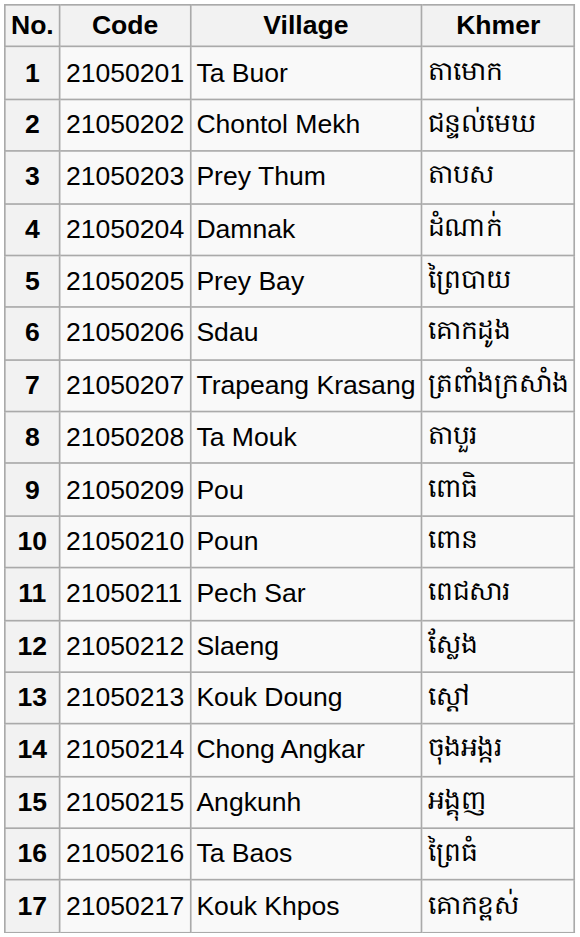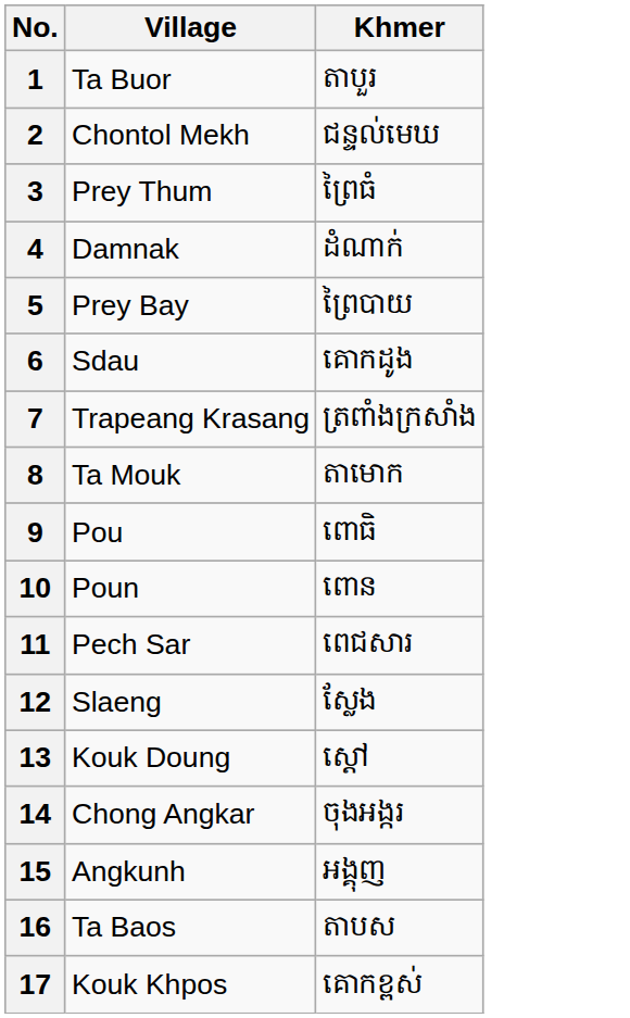 <table class="wikitable sortable mw-collapsible">
 <tr>
 <th>No.</th>
-<th>Code</th>
 <th>Village</th>
 <th>Khmer</th>
 </tr>
 <tr>
 <th>1</th>
-<td>21050201</td>
 <td>Ta Buor</td>
-<td>តាមោក</td>
+<td>តាបួរ</td>
 </tr>
 <tr>
 <th>2</th>
-<td>21050202</td>
 <td>Chontol Mekh</td>
 <td>ជន្ទល់មេឃ</td>
 </tr>
 <tr>
 <th>3</th>
-<td>21050203</td>
 <td>Prey Thum</td>
-<td>តាបស</td>
+<td>ព្រៃធំ</td>
 </tr>
 <tr>
 <th>4</th>
-<td>21050204</td>
 <td>Damnak</td>
 <td>ដំណាក់</td>
 </tr>
 <tr>
 <th>5</th>
-<td>21050205</td>
 <td>Prey Bay</td>
 <td>ព្រៃបាយ</td>
 </tr>
 <tr>
 <th>6</th>
-<td>21050206</td>
 <td>Sdau</td>
 <td>គោកដូង</td>
 </tr>
 <tr>
 <th>7</th>
-<td>21050207</td>
 <td>Trapeang Krasang</td>
 <td>ត្រពាំងក្រសាំង</td>
 </tr>
 <tr>
 <th>8</th>
-<td>21050208</td>
 <td>Ta Mouk</td>
-<td>តាបួរ</td>
+<td>តាមោក</td>
 </tr>
 <tr>
 <th>9</th>
-<td>21050209</td>
 <td>Pou</td>
 <td>ពោធិ</td>
 </tr>
 <tr>
 <th>10</th>
-<td>21050210</td>
 <td>Poun</td>
 <td>ពោន</td>
 </tr>
 <tr>
 <th>11</th>
-<td>21050211</td>
 <td>Pech Sar</td>
 <td>ពេជសារ</td>
 </tr>
 <tr>
 <th>12</th>
-<td>21050212</td>
 <td>Slaeng</td>
 <td>ស្លែង</td>
 </tr>
 <tr>
 <th>13</th>
-<td>21050213</td>
 <td>Kouk Doung</td>
 <td>ស្ដៅ</td>
 </tr>
 <tr>
 <th>14</th>
-<td>21050214</td>
 <td>Chong Angkar</td>
 <td>ចុងអង្ករ</td>
 </tr>
 <tr>
 <th>15</th>
-<td>21050215</td>
 <td>Angkunh</td>
 <td>អង្គុញ</td>
 </tr>
 <tr>
 <th>16</th>
-<td>21050216</td>
 <td>Ta Baos</td>
-<td>ព្រៃធំ</td>
+<td>តាបស</td>
 </tr>
 <tr>
 <th>17</th>
-<td>21050217</td>
 <td>Kouk Khpos</td>
 <td>គោកខ្ពស់</td>
 </tr>
 </table>
